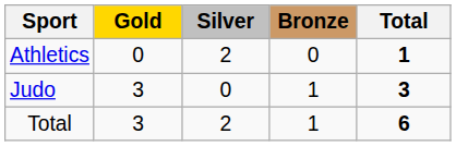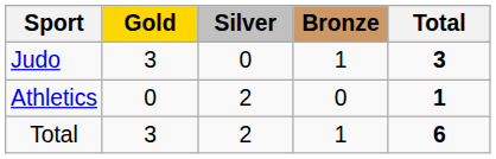 <table class="wikitable" style="text-align:center; font-size:98%;">
 <tr>
 <th>Sport</th>
 <td style="background:gold; width:3.7em; font-weight:bold;">Gold</td>
 <td style="background:silver; width:3.7em; font-weight:bold;">Silver</td>
 <td style="background:#c96; width:3.7em; font-weight:bold;">Bronze</td>
 <th style="width:4em; font-weight:bold;">Total</th>
 </tr>
 <tr>
+<td align=left><a href='#'>Judo</a></td>
+<td>3</td>
+<td>0</td>
+<td>1</td>
+<td><strong>3</strong></td>
+</tr>
+<tr>
 <td align=left><a href='#'>Athletics</a></td>
 <td>0</td>
 <td>2</td>
 <td>0</td>
 <td><strong>1</strong></td>
-</tr>
-<tr>
-<td align=left><a href='#'>Judo</a></td>
-<td>3</td>
-<td>0</td>
-<td>1</td>
-<td><strong>3</strong></td>
 </tr>
 <tr>
 <td align=center>Total</td>
 <td>3</td>
 <td>2</td>
 <td>1</td>
 <td><strong>6</strong></td>
 </tr>
 </table>
